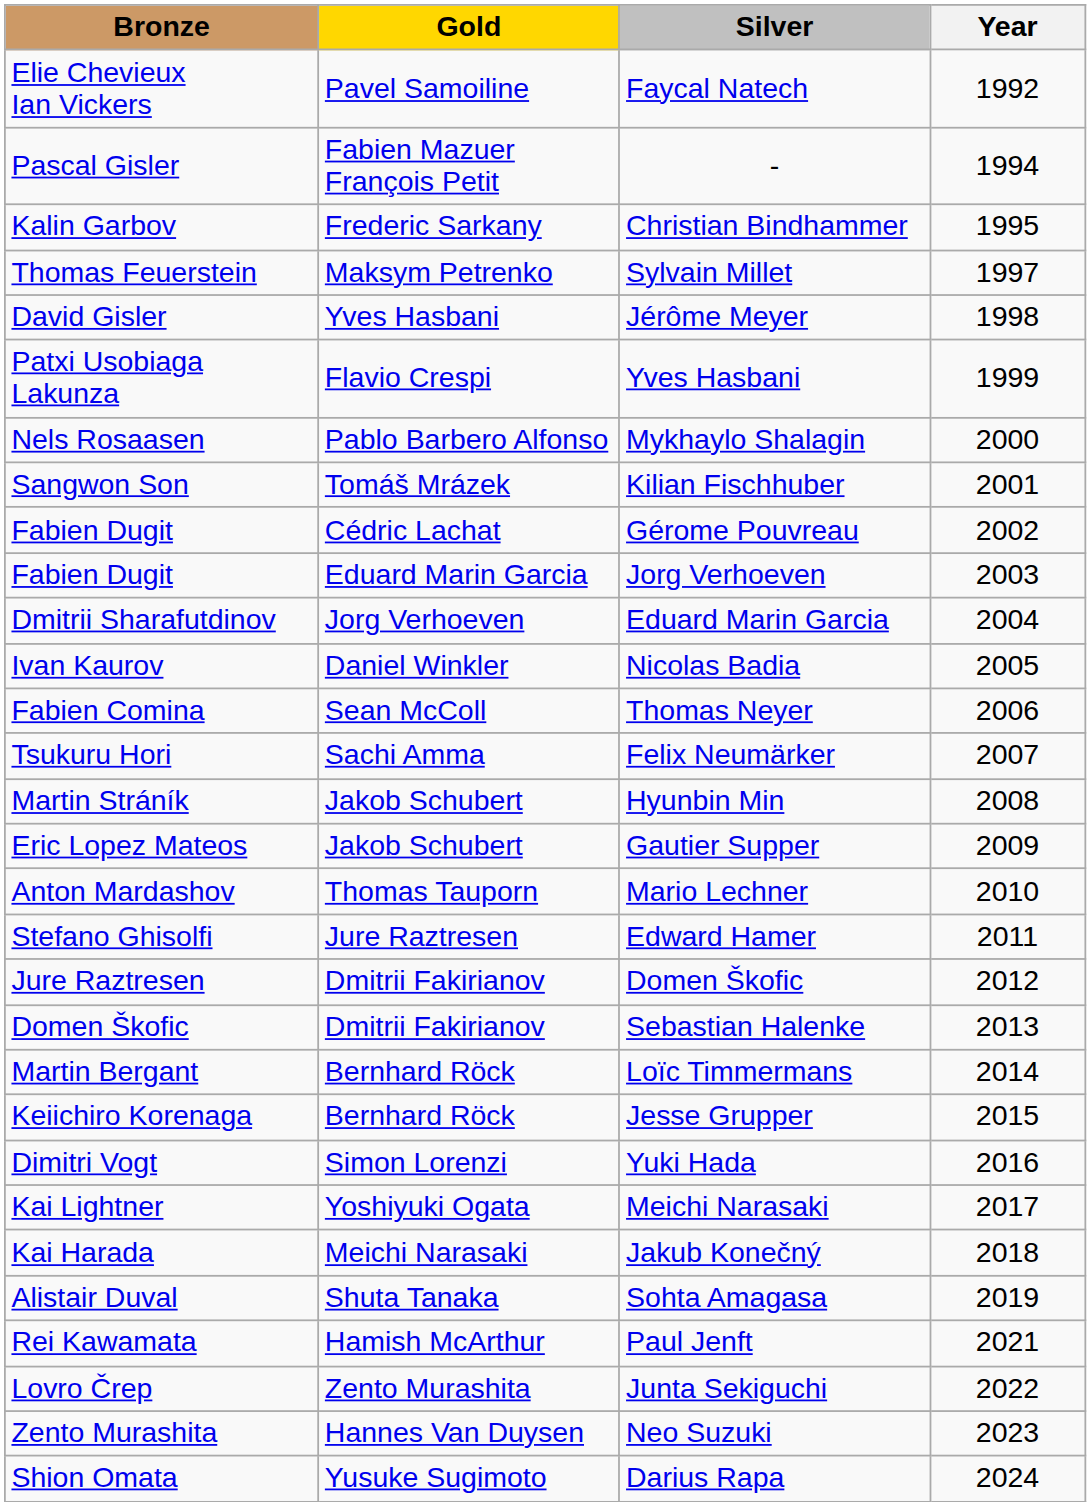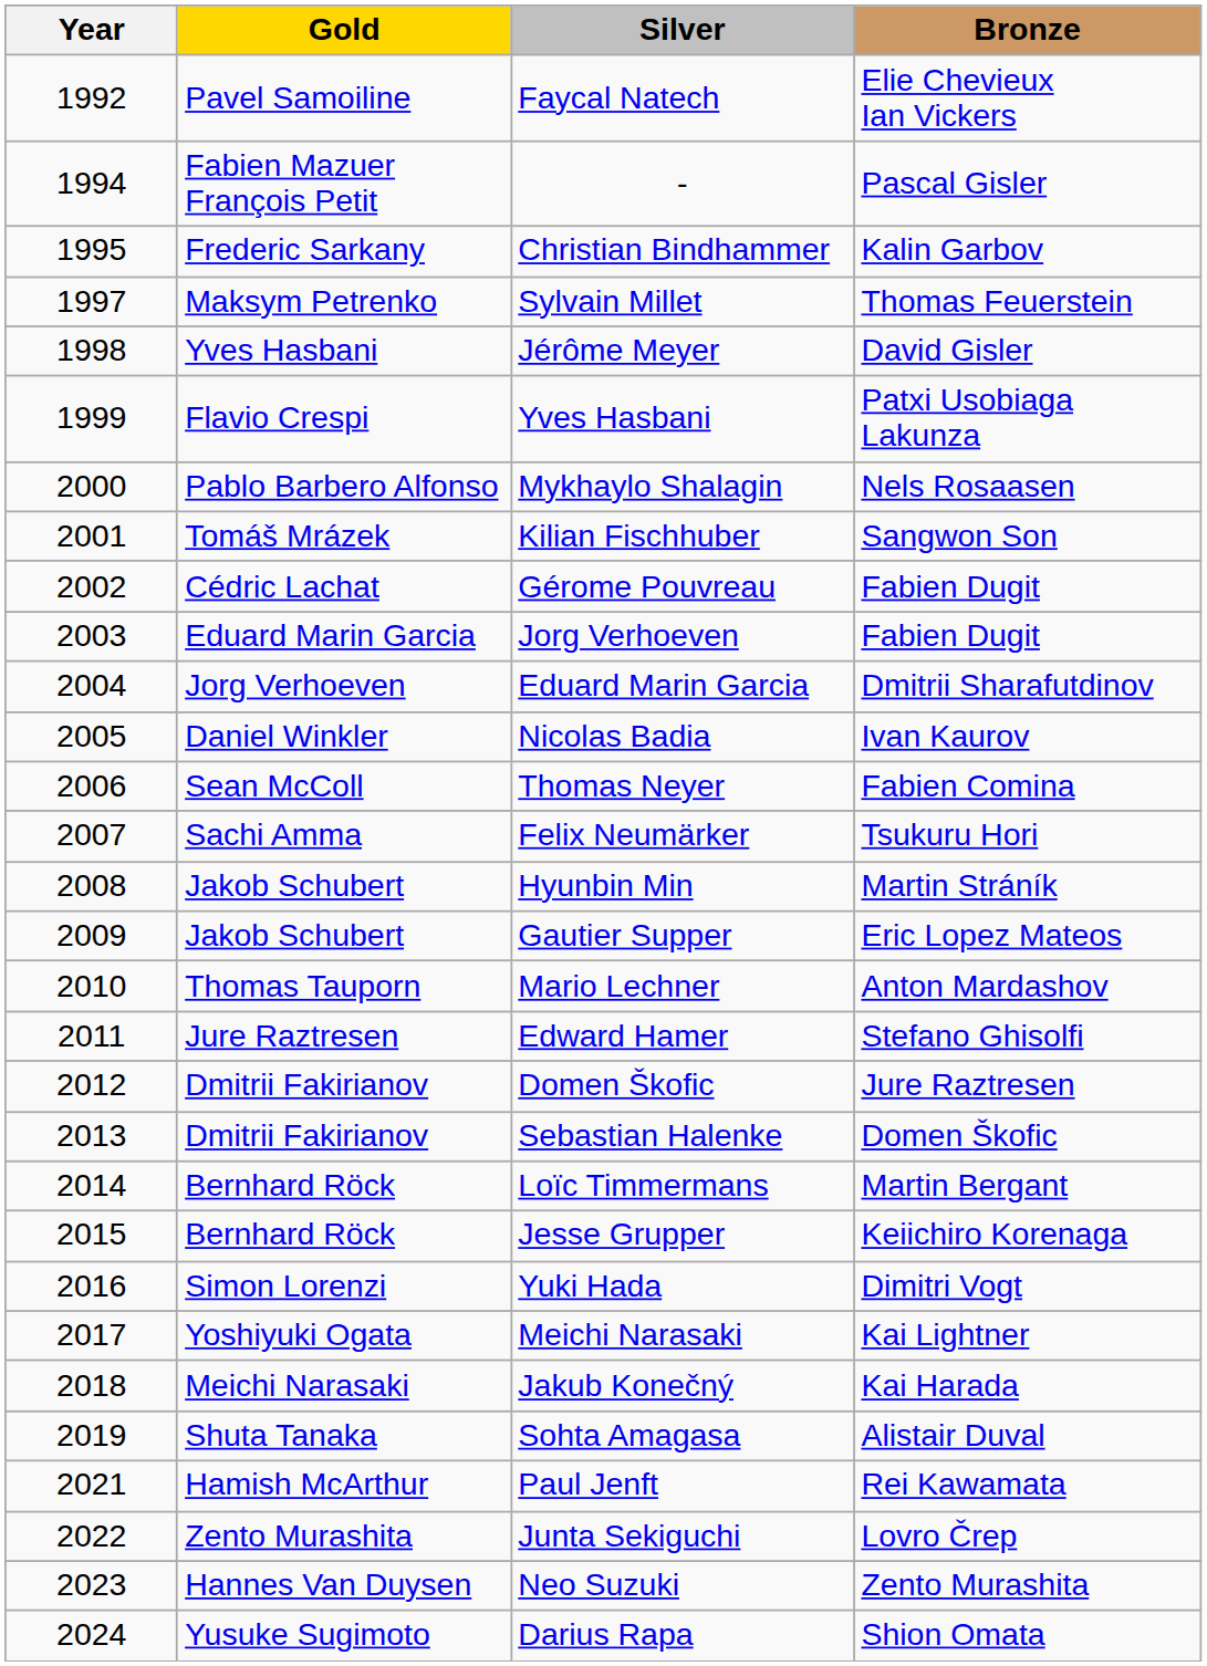 <table class="wikitable">
 <tr>
-<th width="200" style="background:#CC9966;">Bronze</th>
+<th width="100">Year</th>
 <th width="200" style="background:gold;">Gold</th>
 <th width="200" style="background:silver;">Silver</th>
-<th width="100">Year</th>
+<th width="200" style="background:#CC9966;">Bronze</th>
 </tr>
 <tr>
-<td> <a href='#'>Elie Chevieux</a> <br>  <a href='#'>Ian Vickers</a></td>
+<td align="center">1992</td>
 <td> <a href='#'>Pavel Samoiline</a></td>
 <td> <a href='#'>Faycal Natech</a></td>
-<td align="center">1992</td>
+<td> <a href='#'>Elie Chevieux</a> <br>  <a href='#'>Ian Vickers</a></td>
 </tr>
 <tr>
-<td> <a href='#'>Pascal Gisler</a></td>
+<td align="center">1994</td>
 <td> <a href='#'>Fabien Mazuer</a> <br> <a href='#'>François Petit</a></td>
 <td align="center">-</td>
-<td align="center">1994</td>
+<td> <a href='#'>Pascal Gisler</a></td>
 </tr>
 <tr>
-<td> <a href='#'>Kalin Garbov</a></td>
+<td align="center">1995</td>
 <td> <a href='#'>Frederic Sarkany</a></td>
 <td> <a href='#'>Christian Bindhammer</a></td>
-<td align="center">1995</td>
+<td> <a href='#'>Kalin Garbov</a></td>
 </tr>
 <tr>
-<td> <a href='#'>Thomas Feuerstein</a></td>
+<td align="center">1997</td>
 <td> <a href='#'>Maksym Petrenko</a></td>
 <td> <a href='#'>Sylvain Millet</a></td>
-<td align="center">1997</td>
+<td> <a href='#'>Thomas Feuerstein</a></td>
 </tr>
 <tr>
-<td> <a href='#'>David Gisler</a></td>
+<td align="center">1998</td>
 <td> <a href='#'>Yves Hasbani</a></td>
 <td> <a href='#'>Jérôme Meyer</a></td>
-<td align="center">1998</td>
+<td> <a href='#'>David Gisler</a></td>
 </tr>
 <tr>
-<td> <a href='#'>Patxi Usobiaga Lakunza</a></td>
+<td align="center">1999</td>
 <td> <a href='#'>Flavio Crespi</a></td>
 <td> <a href='#'>Yves Hasbani</a></td>
-<td align="center">1999</td>
+<td> <a href='#'>Patxi Usobiaga Lakunza</a></td>
 </tr>
 <tr>
-<td> <a href='#'>Nels Rosaasen</a></td>
+<td align="center">2000</td>
 <td> <a href='#'>Pablo Barbero Alfonso</a></td>
 <td> <a href='#'>Mykhaylo Shalagin</a></td>
-<td align="center">2000</td>
+<td> <a href='#'>Nels Rosaasen</a></td>
 </tr>
 <tr>
-<td> <a href='#'>Sangwon Son</a></td>
+<td align="center">2001</td>
 <td> <a href='#'>Tomáš Mrázek</a></td>
 <td> <a href='#'>Kilian Fischhuber</a></td>
-<td align="center">2001</td>
+<td> <a href='#'>Sangwon Son</a></td>
 </tr>
 <tr>
-<td> <a href='#'>Fabien Dugit</a></td>
+<td align="center">2002</td>
 <td> <a href='#'>Cédric Lachat</a></td>
 <td> <a href='#'>Gérome Pouvreau</a></td>
-<td align="center">2002</td>
+<td> <a href='#'>Fabien Dugit</a></td>
 </tr>
 <tr>
-<td> <a href='#'>Fabien Dugit</a></td>
+<td align="center">2003</td>
 <td> <a href='#'>Eduard Marin Garcia</a></td>
 <td> <a href='#'>Jorg Verhoeven</a></td>
-<td align="center">2003</td>
+<td> <a href='#'>Fabien Dugit</a></td>
 </tr>
 <tr>
-<td> <a href='#'>Dmitrii Sharafutdinov</a></td>
+<td align="center">2004</td>
 <td> <a href='#'>Jorg Verhoeven</a></td>
 <td> <a href='#'>Eduard Marin Garcia</a></td>
-<td align="center">2004</td>
+<td> <a href='#'>Dmitrii Sharafutdinov</a></td>
 </tr>
 <tr>
-<td> <a href='#'>Ivan Kaurov</a></td>
+<td align="center">2005</td>
 <td> <a href='#'>Daniel Winkler</a></td>
 <td> <a href='#'>Nicolas Badia</a></td>
-<td align="center">2005</td>
+<td> <a href='#'>Ivan Kaurov</a></td>
 </tr>
 <tr>
-<td> <a href='#'>Fabien Comina</a></td>
+<td align="center">2006</td>
 <td> <a href='#'>Sean McColl</a></td>
 <td> <a href='#'>Thomas Neyer</a></td>
-<td align="center">2006</td>
+<td> <a href='#'>Fabien Comina</a></td>
 </tr>
 <tr>
-<td> <a href='#'>Tsukuru Hori</a></td>
+<td align="center">2007</td>
 <td> <a href='#'>Sachi Amma</a></td>
 <td> <a href='#'>Felix Neumärker</a></td>
-<td align="center">2007</td>
+<td> <a href='#'>Tsukuru Hori</a></td>
 </tr>
 <tr>
-<td> <a href='#'>Martin Stráník</a></td>
+<td align="center">2008</td>
 <td> <a href='#'>Jakob Schubert</a></td>
 <td> <a href='#'>Hyunbin Min</a></td>
-<td align="center">2008</td>
+<td> <a href='#'>Martin Stráník</a></td>
 </tr>
 <tr>
-<td> <a href='#'>Eric Lopez Mateos</a></td>
+<td align="center">2009</td>
 <td> <a href='#'>Jakob Schubert</a></td>
 <td> <a href='#'>Gautier Supper</a></td>
-<td align="center">2009</td>
+<td> <a href='#'>Eric Lopez Mateos</a></td>
 </tr>
 <tr>
-<td> <a href='#'>Anton Mardashov</a></td>
+<td align="center">2010</td>
 <td> <a href='#'>Thomas Tauporn</a></td>
 <td> <a href='#'>Mario Lechner</a></td>
-<td align="center">2010</td>
+<td> <a href='#'>Anton Mardashov</a></td>
 </tr>
 <tr>
-<td> <a href='#'>Stefano Ghisolfi</a></td>
+<td align="center">2011</td>
 <td> <a href='#'>Jure Raztresen</a></td>
 <td> <a href='#'>Edward Hamer</a></td>
-<td align="center">2011</td>
+<td> <a href='#'>Stefano Ghisolfi</a></td>
 </tr>
 <tr>
-<td> <a href='#'>Jure Raztresen</a></td>
+<td align="center">2012</td>
 <td> <a href='#'>Dmitrii Fakirianov</a></td>
 <td> <a href='#'>Domen Škofic</a></td>
-<td align="center">2012</td>
+<td> <a href='#'>Jure Raztresen</a></td>
 </tr>
 <tr>
-<td> <a href='#'>Domen Škofic</a></td>
+<td align="center">2013</td>
 <td> <a href='#'>Dmitrii Fakirianov</a></td>
 <td> <a href='#'>Sebastian Halenke</a></td>
-<td align="center">2013</td>
+<td> <a href='#'>Domen Škofic</a></td>
 </tr>
 <tr>
-<td> <a href='#'>Martin Bergant</a></td>
+<td align="center">2014</td>
 <td> <a href='#'>Bernhard Röck</a></td>
 <td> <a href='#'>Loïc Timmermans</a></td>
-<td align="center">2014</td>
+<td> <a href='#'>Martin Bergant</a></td>
 </tr>
 <tr>
-<td> <a href='#'>Keiichiro Korenaga</a></td>
+<td align="center">2015</td>
 <td> <a href='#'>Bernhard Röck</a></td>
 <td> <a href='#'>Jesse Grupper</a></td>
-<td align="center">2015</td>
+<td> <a href='#'>Keiichiro Korenaga</a></td>
 </tr>
 <tr>
-<td> <a href='#'>Dimitri Vogt</a></td>
+<td align="center">2016</td>
 <td> <a href='#'>Simon Lorenzi</a></td>
 <td> <a href='#'>Yuki Hada</a></td>
-<td align="center">2016</td>
+<td> <a href='#'>Dimitri Vogt</a></td>
 </tr>
 <tr>
-<td> <a href='#'>Kai Lightner</a></td>
+<td align="center">2017</td>
 <td> <a href='#'>Yoshiyuki Ogata</a></td>
 <td> <a href='#'>Meichi Narasaki</a></td>
-<td align="center">2017</td>
+<td> <a href='#'>Kai Lightner</a></td>
 </tr>
 <tr>
-<td> <a href='#'>Kai Harada</a></td>
+<td align="center">2018</td>
 <td> <a href='#'>Meichi Narasaki</a></td>
 <td> <a href='#'>Jakub Konečný</a></td>
-<td align="center">2018</td>
+<td> <a href='#'>Kai Harada</a></td>
 </tr>
 <tr>
-<td> <a href='#'>Alistair Duval</a></td>
+<td align="center">2019</td>
 <td> <a href='#'>Shuta Tanaka</a></td>
 <td> <a href='#'>Sohta Amagasa</a></td>
-<td align="center">2019</td>
+<td> <a href='#'>Alistair Duval</a></td>
 </tr>
 <tr>
-<td> <a href='#'>Rei Kawamata</a></td>
+<td align="center">2021</td>
 <td> <a href='#'>Hamish McArthur</a></td>
 <td> <a href='#'>Paul Jenft</a></td>
-<td align="center">2021</td>
+<td> <a href='#'>Rei Kawamata</a></td>
 </tr>
 <tr>
-<td> <a href='#'>Lovro Črep</a></td>
+<td align="center">2022</td>
 <td> <a href='#'>Zento Murashita</a></td>
 <td> <a href='#'>Junta Sekiguchi</a></td>
-<td align="center">2022</td>
+<td> <a href='#'>Lovro Črep</a></td>
 </tr>
 <tr>
-<td> <a href='#'>Zento Murashita</a></td>
+<td align="center">2023</td>
 <td> <a href='#'>Hannes Van Duysen</a></td>
 <td> <a href='#'>Neo Suzuki</a></td>
-<td align="center">2023</td>
+<td> <a href='#'>Zento Murashita</a></td>
 </tr>
 <tr>
-<td> <a href='#'>Shion Omata</a></td>
+<td align="center">2024</td>
 <td> <a href='#'>Yusuke Sugimoto</a></td>
 <td> <a href='#'>Darius Rapa</a></td>
-<td align="center">2024</td>
+<td> <a href='#'>Shion Omata</a></td>
 </tr>
 </table>
